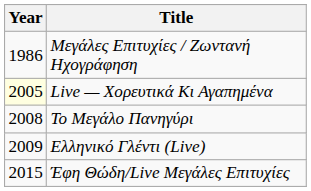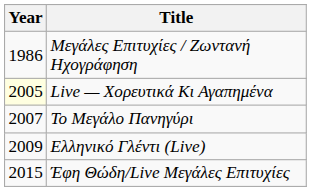 <table class="wikitable">
 <tr>
 <th width="20">Year</th>
 <th width="235">Title</th>
 </tr>
 <tr>
 <td>1986</td>
 <td><em>Μεγάλες Επιτυχίες / Ζωντανή Ηχογράφηση</em></td>
 </tr>
 <tr>
 <td style="background: lightyellow;">2005</td>
 <td><em>Live — Χορευτικά Κι Αγαπημένα</em></td>
 </tr>
 <tr>
-<td>2008</td>
+<td>2007</td>
 <td><em>Το Μεγάλο Πανηγύρι</em></td>
 </tr>
 <tr>
 <td>2009</td>
 <td><em>Ελληνικό Γλέντι (Live)</em></td>
 </tr>
 <tr>
 <td>2015</td>
 <td><em>Έφη Θώδη/Live Μεγάλες Επιτυχίες</em></td>
 </tr>
 </table>
